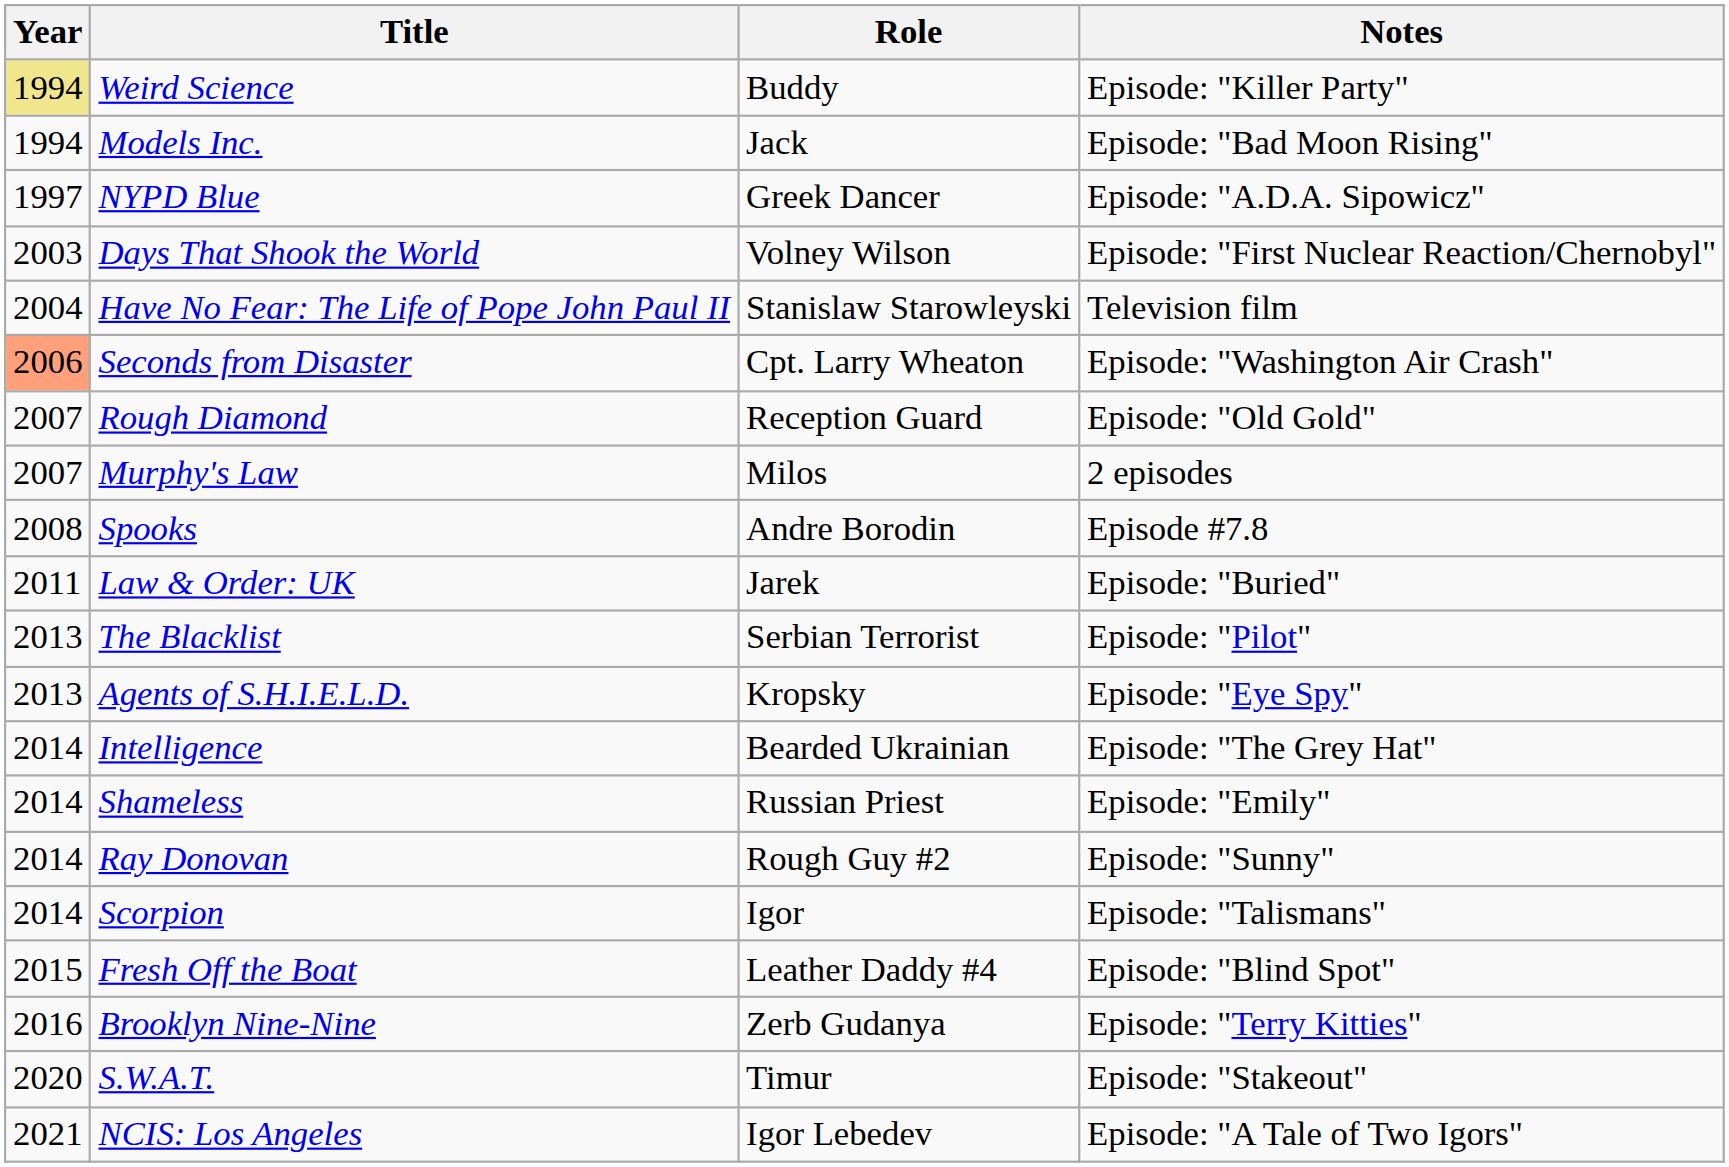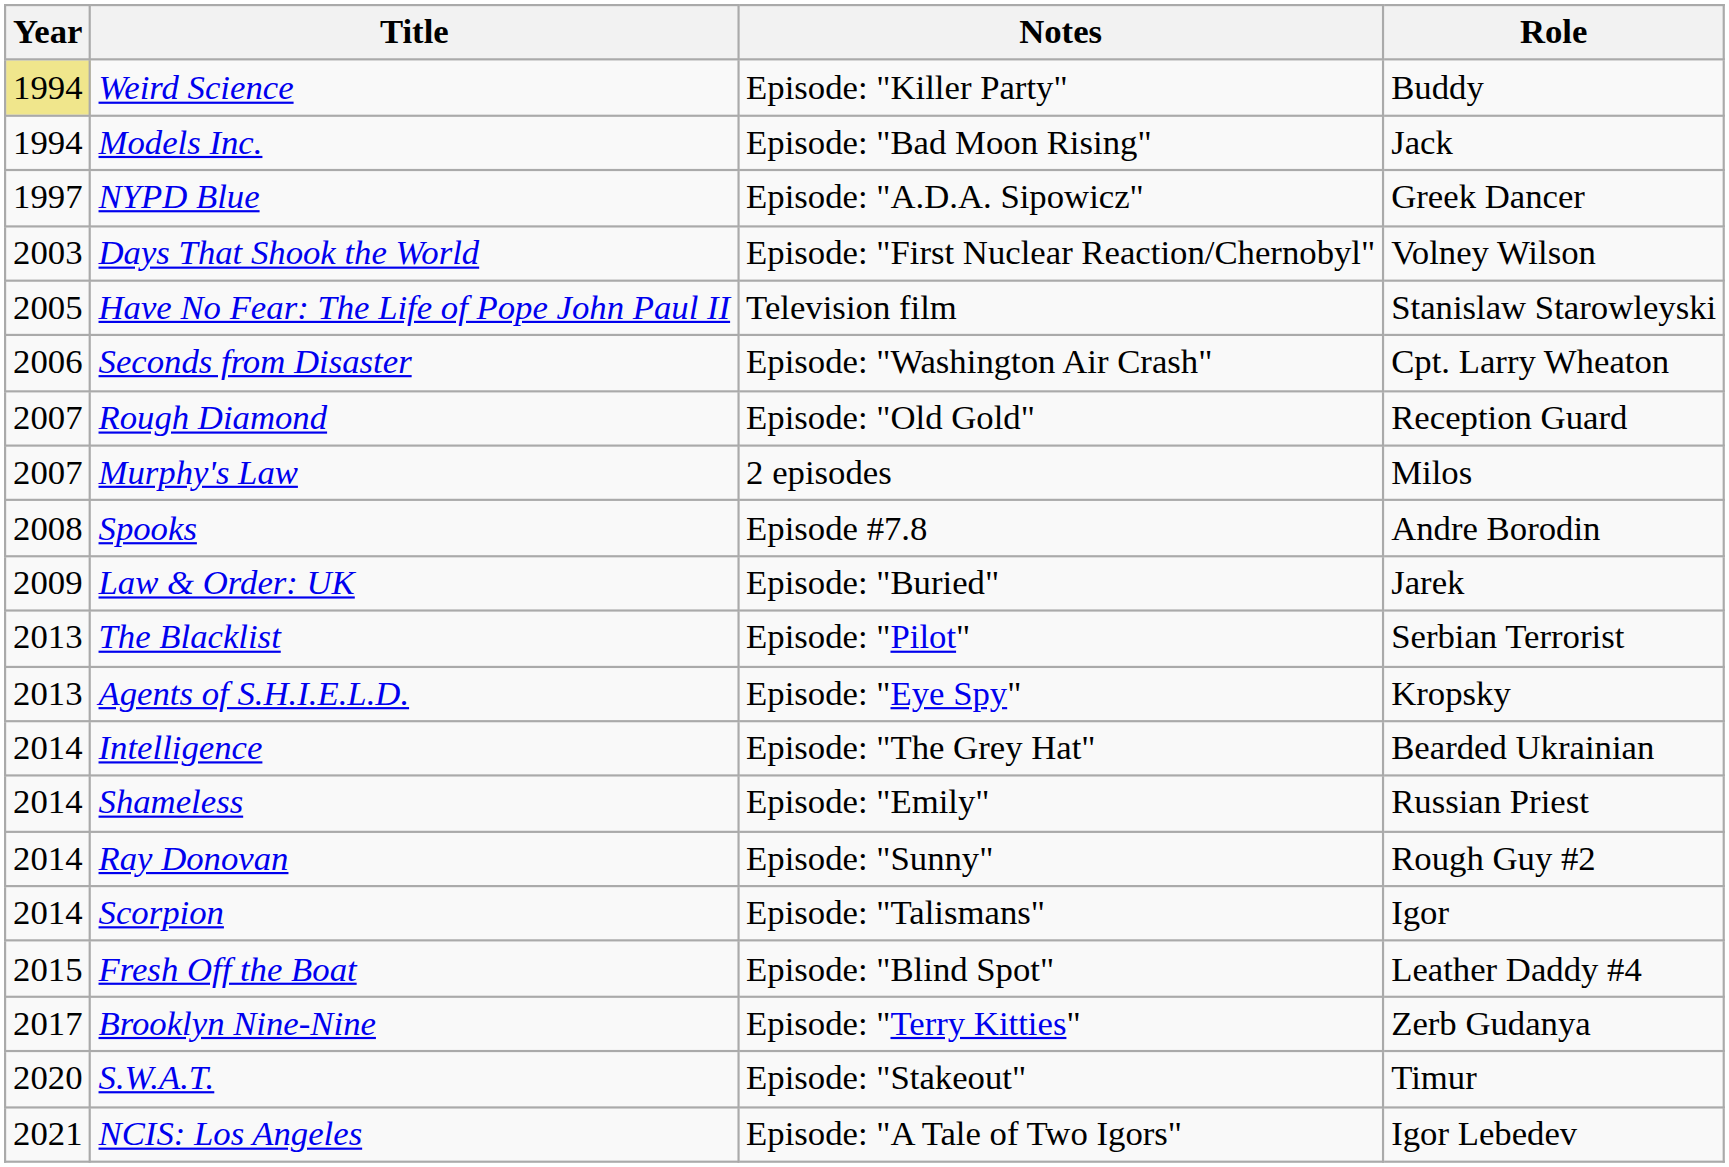 <table class="wikitable sortable">
 <tr>
 <th>Year</th>
 <th>Title</th>
+<th>Notes</th>
 <th>Role</th>
-<th>Notes</th>
 </tr>
 <tr>
 <td style="background: khaki;">1994</td>
 <td><a href='#'><em>Weird Science</em></a></td>
+<td>Episode: "Killer Party"</td>
 <td>Buddy</td>
-<td>Episode: "Killer Party"</td>
 </tr>
 <tr>
 <td>1994</td>
 <td><em><a href='#'>Models Inc.</a></em></td>
+<td>Episode: "Bad Moon Rising"</td>
 <td>Jack</td>
-<td>Episode: "Bad Moon Rising"</td>
 </tr>
 <tr>
 <td>1997</td>
 <td><em><a href='#'>NYPD Blue</a></em></td>
+<td>Episode: "A.D.A. Sipowicz"</td>
 <td>Greek Dancer</td>
-<td>Episode: "A.D.A. Sipowicz"</td>
 </tr>
 <tr>
 <td>2003</td>
 <td><em><a href='#'>Days That Shook the World</a></em></td>
+<td>Episode: "First Nuclear Reaction/Chernobyl"</td>
 <td>Volney Wilson</td>
-<td>Episode: "First Nuclear Reaction/Chernobyl"</td>
 </tr>
 <tr>
-<td>2004</td>
+<td>2005</td>
 <td><em><a href='#'>Have No Fear: The Life of Pope John Paul II</a></em></td>
+<td>Television film</td>
 <td>Stanislaw Starowleyski</td>
-<td>Television film</td>
 </tr>
 <tr>
-<td style="background: lightsalmon;">2006</td>
+<td>2006</td>
 <td><em><a href='#'>Seconds from Disaster</a></em></td>
+<td>Episode: "Washington Air Crash"</td>
 <td>Cpt. Larry Wheaton</td>
-<td>Episode: "Washington Air Crash"</td>
 </tr>
 <tr>
 <td>2007</td>
 <td><a href='#'><em>Rough Diamond</em></a></td>
+<td>Episode: "Old Gold"</td>
 <td>Reception Guard</td>
-<td>Episode: "Old Gold"</td>
 </tr>
 <tr>
 <td>2007</td>
 <td><a href='#'><em>Murphy's Law</em></a></td>
+<td>2 episodes</td>
 <td>Milos</td>
-<td>2 episodes</td>
 </tr>
 <tr>
 <td>2008</td>
 <td><a href='#'><em>Spooks</em></a></td>
+<td>Episode #7.8</td>
 <td>Andre Borodin</td>
-<td>Episode #7.8</td>
 </tr>
 <tr>
-<td>2011</td>
+<td>2009</td>
 <td><em><a href='#'>Law & Order: UK</a></em></td>
+<td>Episode: "Buried"</td>
 <td>Jarek</td>
-<td>Episode: "Buried"</td>
 </tr>
 <tr>
 <td>2013</td>
 <td><em><a href='#'>The Blacklist</a></em></td>
+<td>Episode: "<a href='#'>Pilot</a>"</td>
 <td>Serbian Terrorist</td>
-<td>Episode: "<a href='#'>Pilot</a>"</td>
 </tr>
 <tr>
 <td>2013</td>
 <td><em><a href='#'>Agents of S.H.I.E.L.D.</a></em></td>
+<td>Episode: "<a href='#'>Eye Spy</a>"</td>
 <td>Kropsky</td>
-<td>Episode: "<a href='#'>Eye Spy</a>"</td>
 </tr>
 <tr>
 <td>2014</td>
 <td><a href='#'><em>Intelligence</em></a></td>
+<td>Episode: "The Grey Hat"</td>
 <td>Bearded Ukrainian</td>
-<td>Episode: "The Grey Hat"</td>
 </tr>
 <tr>
 <td>2014</td>
 <td><a href='#'><em>Shameless</em></a></td>
+<td>Episode: "Emily"</td>
 <td>Russian Priest</td>
-<td>Episode: "Emily"</td>
 </tr>
 <tr>
 <td>2014</td>
 <td><em><a href='#'>Ray Donovan</a></em></td>
+<td>Episode: "Sunny"</td>
 <td>Rough Guy #2</td>
-<td>Episode: "Sunny"</td>
 </tr>
 <tr>
 <td>2014</td>
 <td><a href='#'><em>Scorpion</em></a></td>
+<td>Episode: "Talismans"</td>
 <td>Igor</td>
-<td>Episode: "Talismans"</td>
 </tr>
 <tr>
 <td>2015</td>
 <td><em><a href='#'>Fresh Off the Boat</a></em></td>
+<td>Episode: "Blind Spot"</td>
 <td>Leather Daddy #4</td>
-<td>Episode: "Blind Spot"</td>
 </tr>
 <tr>
-<td>2016</td>
+<td>2017</td>
 <td><em><a href='#'>Brooklyn Nine-Nine</a></em></td>
+<td>Episode: "<a href='#'>Terry Kitties</a>"</td>
 <td>Zerb Gudanya</td>
-<td>Episode: "<a href='#'>Terry Kitties</a>"</td>
 </tr>
 <tr>
 <td>2020</td>
 <td><a href='#'><em>S.W.A.T.</em></a></td>
+<td>Episode: "Stakeout"</td>
 <td>Timur</td>
-<td>Episode: "Stakeout"</td>
 </tr>
 <tr>
 <td>2021</td>
 <td><em><a href='#'>NCIS: Los Angeles</a></em></td>
+<td>Episode: "A Tale of Two Igors"</td>
 <td>Igor Lebedev</td>
-<td>Episode: "A Tale of Two Igors"</td>
 </tr>
 </table>
